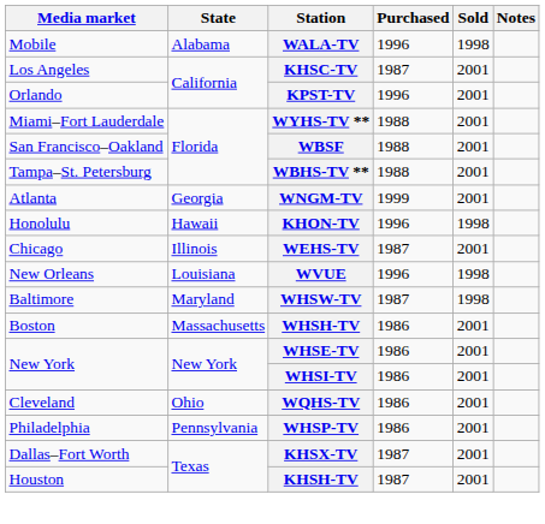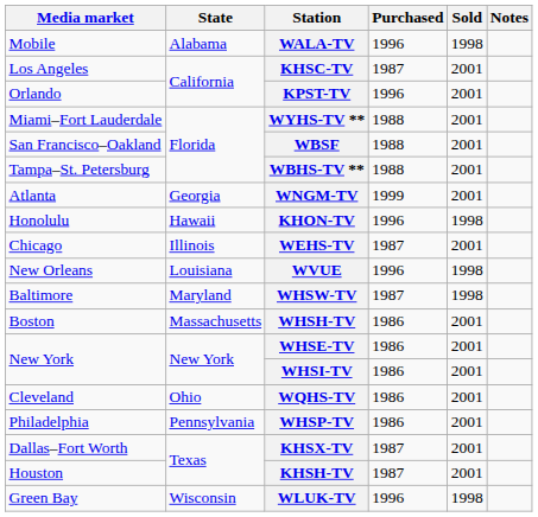 <table class="wikitable sortable">
 <tr>
 <th scope="col"><a href='#'>Media market</a></th>
 <th scope="col">State</th>
 <th scope="col">Station</th>
 <th scope="col">Purchased</th>
 <th scope="col">Sold</th>
 <th scope="col" class="unsortable">Notes</th>
 </tr>
 <tr>
 <td><a href='#'>Mobile</a></td>
 <td><a href='#'>Alabama</a></td>
 <th scope="row"><a href='#'>WALA-TV</a></th>
 <td>1996</td>
 <td>1998</td>
 <td></td>
 </tr>
 <tr>
 <td><a href='#'>Los Angeles</a></td>
 <td rowspan="2"><a href='#'>California</a></td>
 <th scope="row"><a href='#'>KHSC-TV</a></th>
 <td>1987</td>
 <td>2001</td>
 <td></td>
 </tr>
 <tr>
 <td><a href='#'>Orlando</a></td>
 <th scope="row"><a href='#'>KPST-TV</a></th>
 <td>1996</td>
 <td>2001</td>
 <td></td>
 </tr>
 <tr>
 <td><a href='#'>Miami</a>–<a href='#'>Fort Lauderdale</a></td>
 <td rowspan="3"><a href='#'>Florida</a></td>
 <th scope="row"><a href='#'>WYHS-TV</a> **</th>
 <td>1988</td>
 <td>2001</td>
 <td></td>
 </tr>
 <tr>
 <td><a href='#'>San Francisco</a>–<a href='#'>Oakland</a></td>
 <th scope="row"><a href='#'>WBSF</a></th>
 <td>1988</td>
 <td>2001</td>
 <td></td>
 </tr>
 <tr>
 <td><a href='#'>Tampa</a>–<a href='#'>St. Petersburg</a></td>
 <th scope="row"><a href='#'>WBHS-TV</a> **</th>
 <td>1988</td>
 <td>2001</td>
 <td></td>
 </tr>
 <tr>
 <td><a href='#'>Atlanta</a></td>
 <td><a href='#'>Georgia</a></td>
 <th scope="row"><a href='#'>WNGM-TV</a></th>
 <td>1999</td>
 <td>2001</td>
 <td></td>
 </tr>
 <tr>
 <td><a href='#'>Honolulu</a></td>
 <td><a href='#'>Hawaii</a></td>
 <th scope="row"><a href='#'>KHON-TV</a></th>
 <td>1996</td>
 <td>1998</td>
 <td></td>
 </tr>
 <tr>
 <td><a href='#'>Chicago</a></td>
 <td><a href='#'>Illinois</a></td>
 <th scope="row"><a href='#'>WEHS-TV</a></th>
 <td>1987</td>
 <td>2001</td>
 <td></td>
 </tr>
 <tr>
 <td><a href='#'>New Orleans</a></td>
 <td><a href='#'>Louisiana</a></td>
 <th scope="row"><a href='#'>WVUE</a></th>
 <td>1996</td>
 <td>1998</td>
 <td></td>
 </tr>
 <tr>
 <td><a href='#'>Baltimore</a></td>
 <td><a href='#'>Maryland</a></td>
 <th scope="row"><a href='#'>WHSW-TV</a></th>
 <td>1987</td>
 <td>1998</td>
 <td></td>
 </tr>
 <tr>
 <td><a href='#'>Boston</a></td>
 <td><a href='#'>Massachusetts</a></td>
 <th scope="row"><a href='#'>WHSH-TV</a></th>
 <td>1986</td>
 <td>2001</td>
 <td></td>
 </tr>
 <tr>
 <td rowspan="2"><a href='#'>New York</a></td>
 <td rowspan="2"><a href='#'>New York</a></td>
 <th scope="row"><a href='#'>WHSE-TV</a></th>
 <td>1986</td>
 <td>2001</td>
 <td></td>
 </tr>
 <tr>
 <th scope="row"><a href='#'>WHSI-TV</a></th>
 <td>1986</td>
 <td>2001</td>
 <td></td>
 </tr>
 <tr>
 <td><a href='#'>Cleveland</a></td>
 <td><a href='#'>Ohio</a></td>
 <th scope="row"><a href='#'>WQHS-TV</a></th>
 <td>1986</td>
 <td>2001</td>
 <td></td>
 </tr>
 <tr>
 <td><a href='#'>Philadelphia</a></td>
 <td><a href='#'>Pennsylvania</a></td>
 <th scope="row"><a href='#'>WHSP-TV</a></th>
 <td>1986</td>
 <td>2001</td>
 <td></td>
 </tr>
 <tr>
 <td><a href='#'>Dallas</a>–<a href='#'>Fort Worth</a></td>
 <td rowspan="2"><a href='#'>Texas</a></td>
 <th scope="row"><a href='#'>KHSX-TV</a></th>
 <td>1987</td>
 <td>2001</td>
 <td></td>
 </tr>
 <tr>
 <td><a href='#'>Houston</a></td>
 <th scope="row"><a href='#'>KHSH-TV</a></th>
 <td>1987</td>
 <td>2001</td>
 <td></td>
 </tr>
+<tr>
+<td><a href='#'>Green Bay</a></td>
+<td><a href='#'>Wisconsin</a></td>
+<th scope="row"><a href='#'>WLUK-TV</a></th>
+<td>1996</td>
+<td>1998</td>
+<td></td>
+</tr>
 </table>
